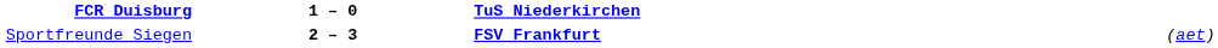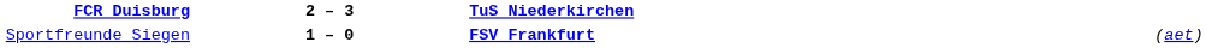 <table width=100% cellspacing=1>
 <tr>
 <th width=25%></th>
 <th width=10%></th>
 <th width=25%></th>
 <th></th>
 </tr>
 <tr style=font-size:90%>
 <td align=right><strong><a href='#'>FCR Duisburg</a></strong></td>
-<td align=center><strong>1 – 0</strong></td>
+<td align=center><strong>2 – 3</strong></td>
 <td><strong><a href='#'>TuS Niederkirchen</a></strong></td>
 </tr>
 <tr style=font-size:90%>
 <td align=right><a href='#'>Sportfreunde Siegen</a></td>
-<td align=center><strong>2 – 3</strong></td>
+<td align=center><strong>1 – 0</strong></td>
 <td><strong><a href='#'>FSV Frankfurt</a></strong></td>
 <td><em>(<a href='#'>aet</a>)</em></td>
 </tr>
 </table>
